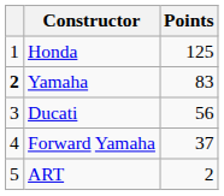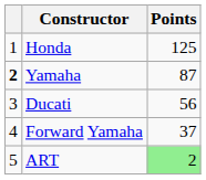 <table class="wikitable" style="font-size: 95%;">
 <tr>
 <th></th>
 <th>Constructor</th>
 <th>Points</th>
 </tr>
 <tr>
 <td align=center>1</td>
 <td> <a href='#'>Honda</a></td>
 <td align=right>125</td>
 </tr>
 <tr>
 <td align=center><strong>2</strong></td>
 <td> <a href='#'>Yamaha</a></td>
-<td align=right>83</td>
+<td align=right>87</td>
 </tr>
 <tr>
 <td align=center>3</td>
 <td> <a href='#'>Ducati</a></td>
 <td align=right>56</td>
 </tr>
 <tr>
 <td align=center>4</td>
 <td> <a href='#'>Forward</a> <a href='#'>Yamaha</a></td>
 <td align=right>37</td>
 </tr>
 <tr>
 <td align=center>5</td>
 <td> <a href='#'>ART</a></td>
-<td align=right>2</td>
+<td align=right style="background: lightgreen;">2</td>
 </tr>
 </table>
